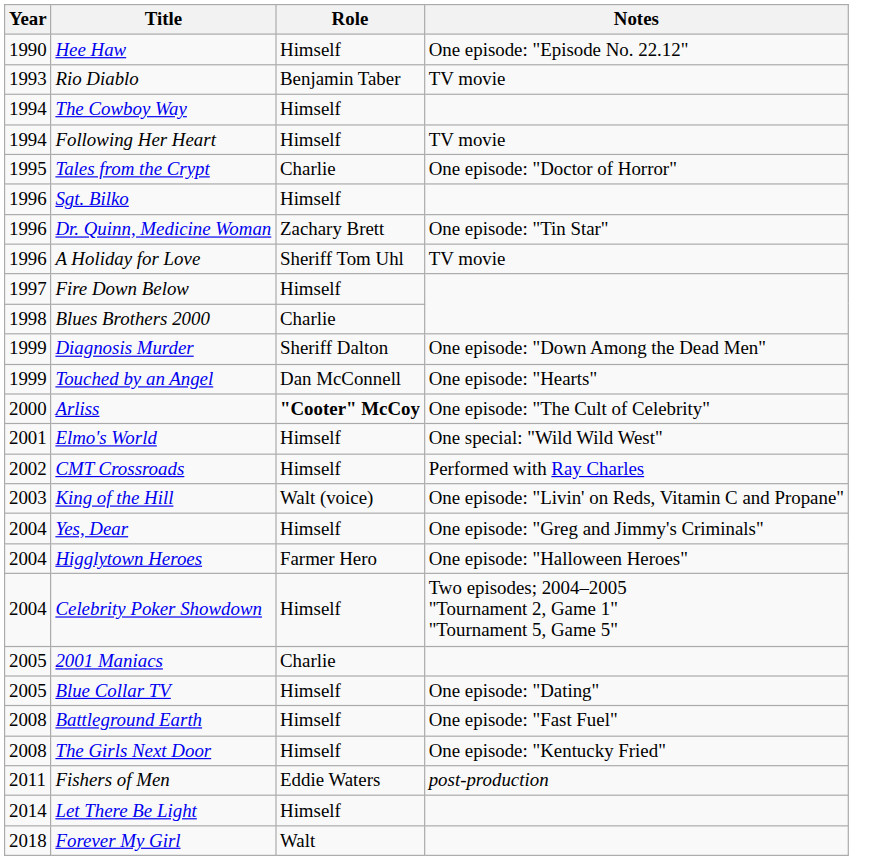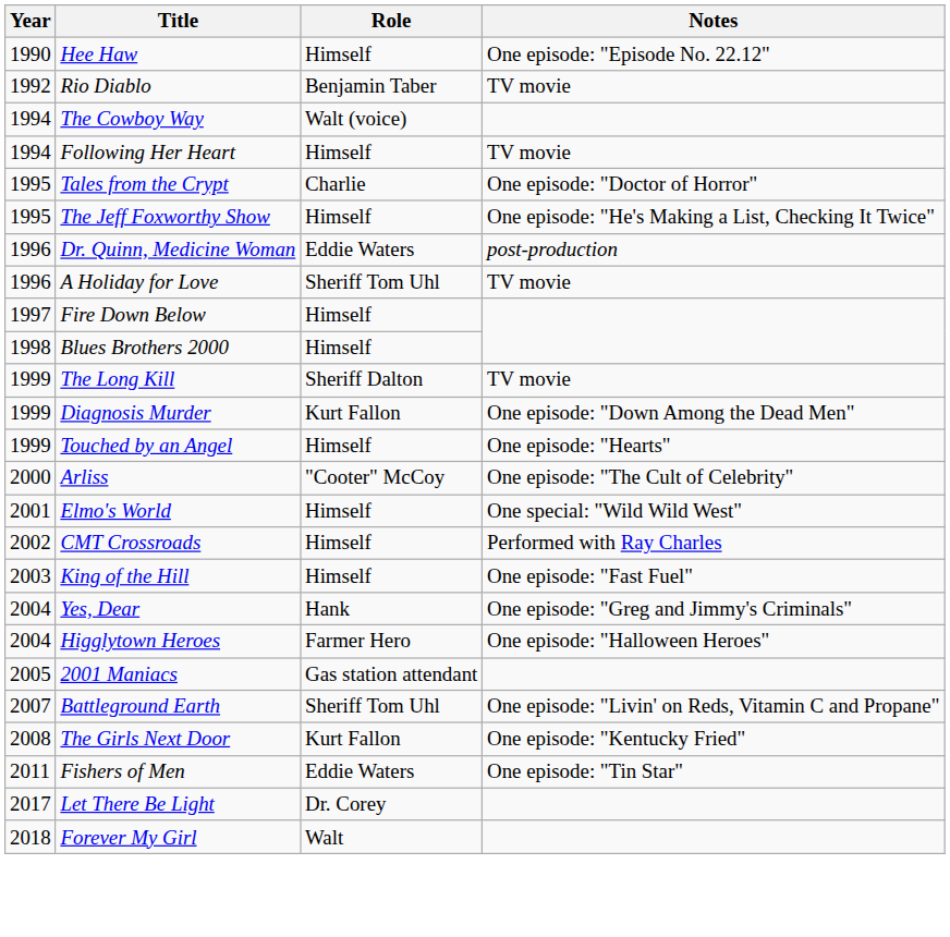 <table class="wikitable sortable">
 <tr>
 <th>Year</th>
 <th>Title</th>
 <th>Role</th>
 <th>Notes</th>
 </tr>
 <tr>
 <td>1990</td>
 <td><em><a href='#'>Hee Haw</a></em></td>
 <td>Himself</td>
 <td>One episode: "Episode No. 22.12"</td>
 </tr>
 <tr>
-<td>1993</td>
+<td>1992</td>
 <td><em>Rio Diablo</em></td>
 <td>Benjamin Taber</td>
 <td>TV movie</td>
 </tr>
 <tr>
 <td>1994</td>
 <td><em><a href='#'>The Cowboy Way</a></em></td>
-<td>Himself</td>
+<td>Walt (voice)</td>
 <td></td>
 </tr>
 <tr>
 <td>1994</td>
 <td><em>Following Her Heart</em></td>
 <td>Himself</td>
 <td>TV movie</td>
 </tr>
 <tr>
 <td>1995</td>
 <td><em><a href='#'>Tales from the Crypt</a></em></td>
 <td>Charlie</td>
 <td>One episode: "Doctor of Horror"</td>
 </tr>
 <tr>
-<td>1996</td>
-<td><em><a href='#'>Sgt. Bilko</a></em></td>
+<td>1995</td>
+<td><em><a href='#'>The Jeff Foxworthy Show</a></em></td>
 <td>Himself</td>
-<td></td>
+<td>One episode: "He's Making a List, Checking It Twice"</td>
 </tr>
 <tr>
 <td>1996</td>
 <td><em><a href='#'>Dr. Quinn, Medicine Woman</a></em></td>
-<td>Zachary Brett</td>
-<td>One episode: "Tin Star"</td>
+<td>Eddie Waters</td>
+<td><em>post-production</em></td>
 </tr>
 <tr>
 <td>1996</td>
 <td><em>A Holiday for Love</em></td>
 <td>Sheriff Tom Uhl</td>
 <td>TV movie</td>
 </tr>
 <tr>
 <td>1997</td>
 <td><em>Fire Down Below</em></td>
 <td>Himself</td>
 </tr>
 <tr>
 <td>1998</td>
 <td><em>Blues Brothers 2000</em></td>
-<td>Charlie</td>
+<td>Himself</td>
+</tr>
+<tr>
+<td>1999</td>
+<td><em><a href='#'>The Long Kill</a></em></td>
+<td>Sheriff Dalton</td>
+<td>TV movie</td>
 </tr>
 <tr>
 <td>1999</td>
 <td><em><a href='#'>Diagnosis Murder</a></em></td>
-<td>Sheriff Dalton</td>
+<td>Kurt Fallon</td>
 <td>One episode: "Down Among the Dead Men"</td>
 </tr>
 <tr>
 <td>1999</td>
 <td><em><a href='#'>Touched by an Angel</a></em></td>
-<td>Dan McConnell</td>
+<td>Himself</td>
 <td>One episode: "Hearts"</td>
 </tr>
 <tr>
 <td>2000</td>
 <td><em><a href='#'>Arliss</a></em></td>
-<td><strong>"Cooter" McCoy</strong></td>
+<td>"Cooter" McCoy</td>
 <td>One episode: "The Cult of Celebrity"</td>
 </tr>
 <tr>
 <td>2001</td>
 <td><em><a href='#'>Elmo's World</a></em></td>
 <td>Himself</td>
 <td>One special: "Wild Wild West"</td>
 </tr>
 <tr>
 <td>2002</td>
 <td><em><a href='#'>CMT Crossroads</a></em></td>
 <td>Himself</td>
 <td>Performed with <a href='#'>Ray Charles</a></td>
 </tr>
 <tr>
 <td>2003</td>
 <td><em><a href='#'>King of the Hill</a></em></td>
-<td>Walt (voice)</td>
-<td>One episode: "Livin' on Reds, Vitamin C and Propane"</td>
+<td>Himself</td>
+<td>One episode: "Fast Fuel"</td>
 </tr>
 <tr>
 <td>2004</td>
 <td><em><a href='#'>Yes, Dear</a></em></td>
-<td>Himself</td>
+<td>Hank</td>
 <td>One episode: "Greg and Jimmy's Criminals"</td>
 </tr>
 <tr>
 <td>2004</td>
 <td><em><a href='#'>Higglytown Heroes</a></em></td>
 <td>Farmer Hero</td>
 <td>One episode: "Halloween Heroes"</td>
 </tr>
 <tr>
-<td>2004</td>
-<td><em><a href='#'>Celebrity Poker Showdown</a></em></td>
-<td>Himself</td>
-<td>Two episodes; 2004–2005<br>"Tournament 2, Game 1"<br>"Tournament 5, Game 5"</td>
-</tr>
-<tr>
 <td>2005</td>
 <td><em><a href='#'>2001 Maniacs</a></em></td>
-<td>Charlie</td>
+<td>Gas station attendant</td>
 <td></td>
 </tr>
 <tr>
-<td>2005</td>
-<td><em><a href='#'>Blue Collar TV</a></em></td>
-<td>Himself</td>
-<td>One episode: "Dating"</td>
-</tr>
-<tr>
-<td>2008</td>
+<td>2007</td>
 <td><em><a href='#'>Battleground Earth</a></em></td>
-<td>Himself</td>
-<td>One episode: "Fast Fuel"</td>
+<td>Sheriff Tom Uhl</td>
+<td>One episode: "Livin' on Reds, Vitamin C and Propane"</td>
 </tr>
 <tr>
 <td>2008</td>
 <td><em><a href='#'>The Girls Next Door</a></em></td>
-<td>Himself</td>
+<td>Kurt Fallon</td>
 <td>One episode: "Kentucky Fried"</td>
 </tr>
 <tr>
 <td>2011</td>
 <td><em>Fishers of Men</em></td>
 <td>Eddie Waters</td>
-<td><em>post-production</em></td>
+<td>One episode: "Tin Star"</td>
 </tr>
 <tr>
-<td>2014</td>
+<td>2017</td>
 <td><em><a href='#'>Let There Be Light</a></em></td>
-<td>Himself</td>
+<td>Dr. Corey</td>
 </tr>
 <tr>
 <td>2018</td>
 <td><em><a href='#'>Forever My Girl</a></em></td>
 <td>Walt</td>
 <td></td>
 </tr>
 </table>
